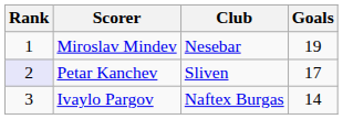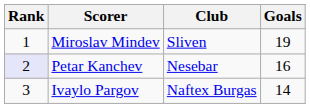 <table class="wikitable" style="text-align:center">
 <tr>
 <th>Rank</th>
 <th>Scorer</th>
 <th>Club</th>
 <th>Goals</th>
 </tr>
 <tr>
 <td>1</td>
 <td align="left"> <a href='#'>Miroslav Mindev</a></td>
-<td align="left"><a href='#'>Nesebar</a></td>
+<td align="left"><a href='#'>Sliven</a></td>
 <td>19</td>
 </tr>
 <tr>
 <td style="background: lavender;">2</td>
 <td align="left"> <a href='#'>Petar Kanchev</a></td>
-<td align="left"><a href='#'>Sliven</a></td>
-<td>17</td>
+<td align="left"><a href='#'>Nesebar</a></td>
+<td>16</td>
 </tr>
 <tr>
 <td>3</td>
 <td align="left"> <a href='#'>Ivaylo Pargov</a></td>
 <td align="left"><a href='#'>Naftex Burgas</a></td>
 <td>14</td>
 </tr>
 </table>
